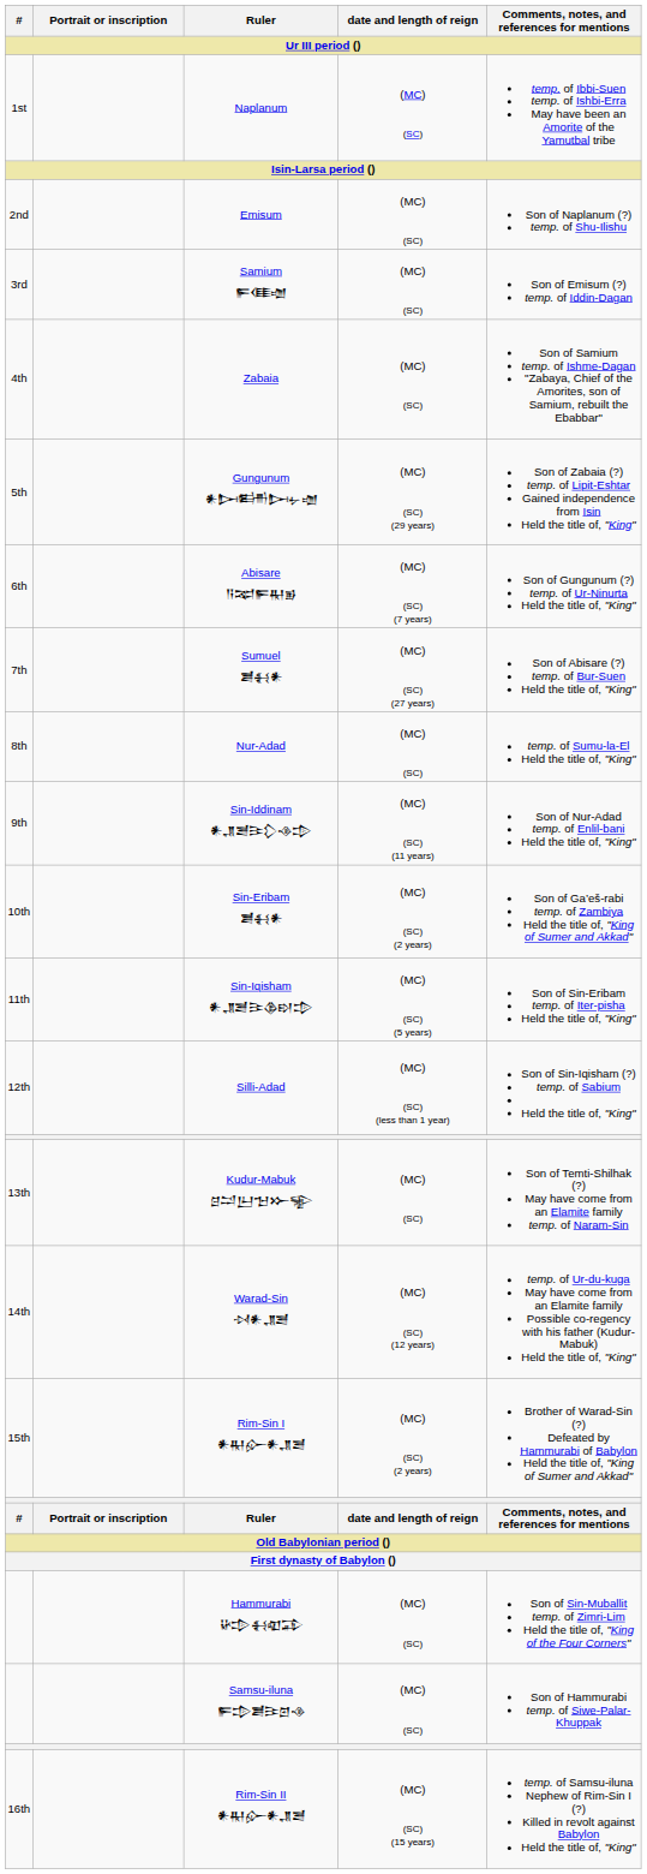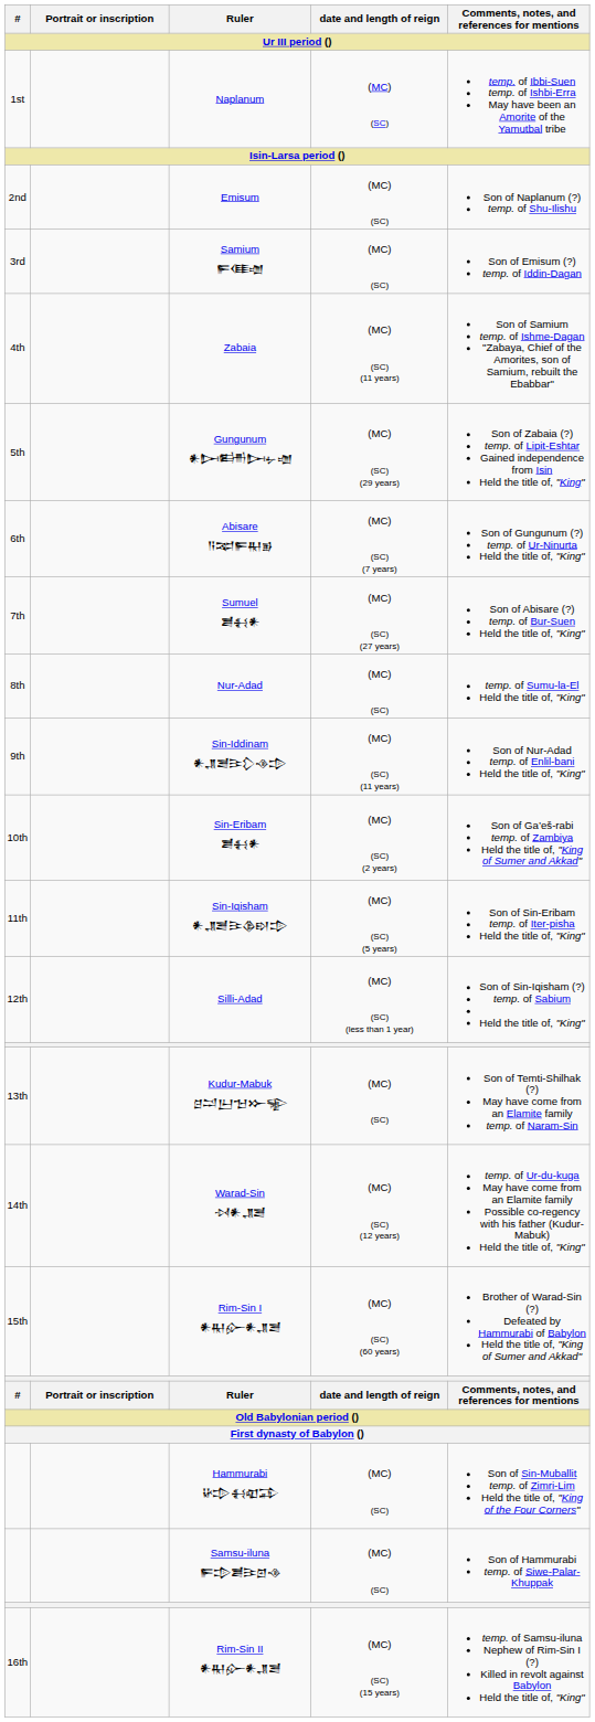 <table class="wikitable"border="1"style="width:100%;text-align:center">
 <tr>
 <th width="1%">#</th>
 <th width="24.75%">Portrait or inscription</th>
 <th width="24.75%">Ruler</th>
 <th width="24.75%"> date and length of reign</th>
 <th width="24.75%">Comments, notes, and references for mentions</th>
 </tr>
 <tr>
 <td colspan="5"align="center"style="background-color:palegoldenrod"><strong><a href='#'>Ur III period</a> ()</strong></td>
 </tr>
 <tr>
 <td>1st</td>
 <td></td>
 <td><a href='#'>Naplanum</a></td>
 <td><br>(<a href='#'>MC</a>)<br><br><small><br>(<a href='#'>SC</a>)</small></td>
 <td><br><ul><li><em><a href='#'>temp.</a></em> of <a href='#'>Ibbi-Suen</a></li><li><em>temp.</em> of <a href='#'>Ishbi-Erra</a></li><li>May have been an <a href='#'>Amorite</a> of the <a href='#'>Yamutbal</a> tribe</li></ul></td>
 </tr>
 <tr>
 <td colspan="5"align="center"style="background-color:palegoldenrod"><strong><a href='#'>Isin-Larsa period</a> ()</strong></td>
 </tr>
 <tr>
 <td>2nd</td>
 <td></td>
 <td><a href='#'>Emisum</a></td>
 <td><br>(MC)<br><br><small><br>(SC)</small></td>
 <td><br><ul><li>Son of Naplanum (?)</li><li><em>temp.</em> of <a href='#'>Shu-Ilishu</a></li></ul></td>
 </tr>
 <tr>
 <td>3rd</td>
 <td></td>
 <td><a href='#'>Samium</a><br>𒊓𒈪𒌝</td>
 <td><br>(MC)<br><br><small><br>(SC)</small></td>
 <td><br><ul><li>Son of Emisum (?)</li><li><em>temp.</em> of <a href='#'>Iddin-Dagan</a></li></ul></td>
 </tr>
 <tr>
 <td>4th</td>
 <td></td>
 <td><a href='#'>Zabaia</a></td>
-<td><br>(MC)<br><br><small><br>(SC)</small></td>
+<td><br>(MC)<br><br><small><br>(SC)<br>(11 years)</small></td>
 <td><br><ul><li>Son of Samium</li><li><em>temp.</em> of <a href='#'>Ishme-Dagan</a></li><li>"Zabaya, Chief of the Amorites, son of Samium, rebuilt the Ebabbar"</li></ul></td>
 </tr>
 <tr>
 <td>5th</td>
 <td></td>
 <td><a href='#'>Gungunum</a><br>𒀭𒄖𒌦𒄖𒉡𒌝</td>
 <td><br>(MC)<br><br><small><br>(SC)<br>(29 years)</small></td>
 <td><br><ul><li>Son of Zabaia (?)</li><li><em>temp.</em> of <a href='#'>Lipit-Eshtar</a></li><li>Gained independence from <a href='#'>Isin</a></li><li>Held the title of, <em>"<a href='#'>King</a>"</em></li></ul></td>
 </tr>
 <tr>
 <td>6th</td>
 <td></td>
 <td><a href='#'>Abisare</a><br>𒀀𒉈𒊓𒊑𒂊</td>
 <td><br>(MC)<br><br><small><br>(SC)<br>(7 years)</small></td>
 <td><br><ul><li>Son of Gungunum (?)</li><li><em>temp.</em> of <a href='#'>Ur-Ninurta</a></li><li>Held the title of, <em>"King"</em></li></ul></td>
 </tr>
 <tr>
 <td>7th</td>
 <td></td>
 <td><a href='#'>Sumuel</a><br>𒋢𒈬𒀭</td>
 <td><br>(MC)<br><br><small><br>(SC)<br>(27 years)</small></td>
 <td><br><ul><li>Son of Abisare (?)</li><li><em>temp.</em> of <a href='#'>Bur-Suen</a></li><li>Held the title of, <em>"King"</em></li></ul></td>
 </tr>
 <tr>
 <td>8th</td>
 <td></td>
 <td><a href='#'>Nur-Adad</a></td>
 <td><br>(MC)<br><br><small><br>(SC)</small></td>
 <td><br><ul><li><em>temp.</em> of <a href='#'>Sumu-la-El</a></li><li>Held the title of, <em>"King"</em></li></ul></td>
 </tr>
 <tr>
 <td>9th</td>
 <td></td>
 <td><a href='#'>Sin-Iddinam</a><br>𒀭𒂗𒍪𒄿𒁷𒈾𒄠</td>
 <td><br>(MC)<br><br><small><br>(SC)<br>(11 years)</small></td>
 <td><br><ul><li>Son of Nur-Adad</li><li><em>temp.</em> of <a href='#'>Enlil-bani</a></li><li>Held the title of, <em>"King"</em></li></ul></td>
 </tr>
 <tr>
 <td>10th</td>
 <td></td>
 <td><a href='#'>Sin-Eribam</a><br>𒋢𒈬𒀭</td>
 <td><br>(MC)<br><br><small><br>(SC)<br>(2 years)</small></td>
 <td><br><ul><li>Son of Ga’eš-rabi</li><li><em>temp.</em> of <a href='#'>Zambiya</a></li><li>Held the title of, <em>"<a href='#'>King of Sumer and Akkad</a>"</em></li></ul></td>
 </tr>
 <tr>
 <td>11th</td>
 <td></td>
 <td><a href='#'>Sin-Iqisham</a><br>𒀭𒂗𒍪𒄿𒆠𒊭𒄠</td>
 <td><br>(MC)<br><br><small><br>(SC)<br>(5 years)</small></td>
 <td><br><ul><li>Son of Sin-Eribam</li><li><em>temp.</em> of <a href='#'>Iter-pisha</a></li><li>Held the title of, <em>"King"</em></li></ul></td>
 </tr>
 <tr>
 <td>12th</td>
 <td></td>
 <td><a href='#'>Silli-Adad</a></td>
 <td><br>(MC)<br><br><small><br>(SC)<br>(less than 1 year)</small></td>
 <td><br><ul><li>Son of Sin-Iqisham (?)</li><li><em>temp.</em> of <a href='#'>Sabium</a></li><li></li><li>Held the title of, <em>"King"</em></li></ul></td>
 </tr>
 <tr>
 <th colspan="5"></th>
 </tr>
 <tr>
 <td>13th</td>
 <td></td>
 <td><a href='#'>Kudur-Mabuk</a><br>𒆪𒁺𒌨𒈠𒁍𒊌</td>
 <td><br>(MC)<br><br><small><br>(SC)</small></td>
 <td><br><ul><li>Son of Temti-Shilhak (?)</li><li>May have come from an <a href='#'>Elamite</a> family</li><li><em>temp.</em> of <a href='#'>Naram-Sin</a></li></ul></td>
 </tr>
 <tr>
 <td>14th</td>
 <td></td>
 <td><a href='#'>Warad-Sin</a><br>𒀴𒀭𒂗𒍪</td>
 <td><br>(MC)<br><br><small><br>(SC)<br>(12 years)</small></td>
 <td><br><ul><li><em>temp.</em> of <a href='#'>Ur-du-kuga</a></li><li>May have come from an Elamite family</li><li>Possible co-regency with his father (Kudur-Mabuk)</li><li>Held the title of, <em>"King"</em></li></ul></td>
 </tr>
 <tr>
 <td>15th</td>
 <td></td>
 <td><a href='#'>Rim-Sin I</a><br>𒀭𒊑𒅎𒀭𒂗𒍪</td>
-<td><br>(MC)<br><br><small><br>(SC)<br>(2 years)</small></td>
+<td><br>(MC)<br><br><small><br>(SC)<br>(60 years)</small></td>
 <td><br><ul><li>Brother of Warad-Sin (?)</li><li>Defeated by <a href='#'>Hammurabi</a> of <a href='#'>Babylon</a></li><li>Held the title of, <em>"King of Sumer and Akkad"</em></li></ul></td>
 </tr>
 <tr>
 <th colspan="5"></th>
 </tr>
 <tr>
 <th width="1%">#</th>
 <th width="24.75%">Portrait or inscription</th>
 <th width="24.75%">Ruler</th>
 <th width="24.75%"> date and length of reign</th>
 <th width="24.75%">Comments, notes, and references for mentions</th>
 </tr>
 <tr>
 <td colspan="5"align="center"style="background-color:palegoldenrod"><strong><a href='#'>Old Babylonian period</a> ()</strong></td>
 </tr>
 <tr>
 <th colspan="5"><a href='#'>First dynasty of Babylon</a> ()</th>
 </tr>
 <tr>
 <td></td>
 <td></td>
 <td><a href='#'>Hammurabi</a><br>𒄩𒄠𒈬𒊏𒁉</td>
 <td><br>(MC)<br><br><small><br>(SC)</small></td>
 <td><br><ul><li>Son of <a href='#'>Sin-Muballit</a></li><li><em>temp.</em> of <a href='#'>Zimri-Lim</a></li><li>Held the title of, <em>"<a href='#'>King of the Four Corners</a>"</em></li></ul></td>
 </tr>
 <tr>
 <td></td>
 <td></td>
 <td><a href='#'>Samsu-iluna</a><br>𒊓𒄠𒋢𒄿𒇻𒈾</td>
 <td><br>(MC)<br><br><small><br>(SC)</small></td>
 <td><br><ul><li>Son of Hammurabi</li><li><em>temp.</em> of <a href='#'>Siwe-Palar-Khuppak</a></li></ul></td>
 </tr>
 <tr>
 <th colspan="5"></th>
 </tr>
 <tr>
 <td>16th</td>
 <td></td>
 <td><a href='#'>Rim-Sin II</a><br>𒀭𒊑𒅎𒀭𒂗𒍪</td>
 <td><br>(MC)<br><br><small><br>(SC)<br>(15 years)</small></td>
 <td><br><ul><li><em>temp.</em> of Samsu-iluna</li><li>Nephew of Rim-Sin I (?)</li><li>Killed in revolt against <a href='#'>Babylon</a></li><li>Held the title of, <em>"King"</em></li></ul></td>
 </tr>
 </table>
